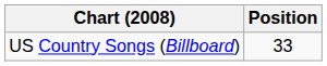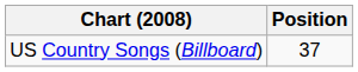 <table class="wikitable sortable">
 <tr>
 <th scope="col">Chart (2008)</th>
 <th scope="col">Position</th>
 </tr>
 <tr>
 <td>US <a href='#'>Country Songs</a> (<em><a href='#'>Billboard</a></em>)</td>
-<td align="center">33</td>
+<td align="center">37</td>
 </tr>
 </table>
